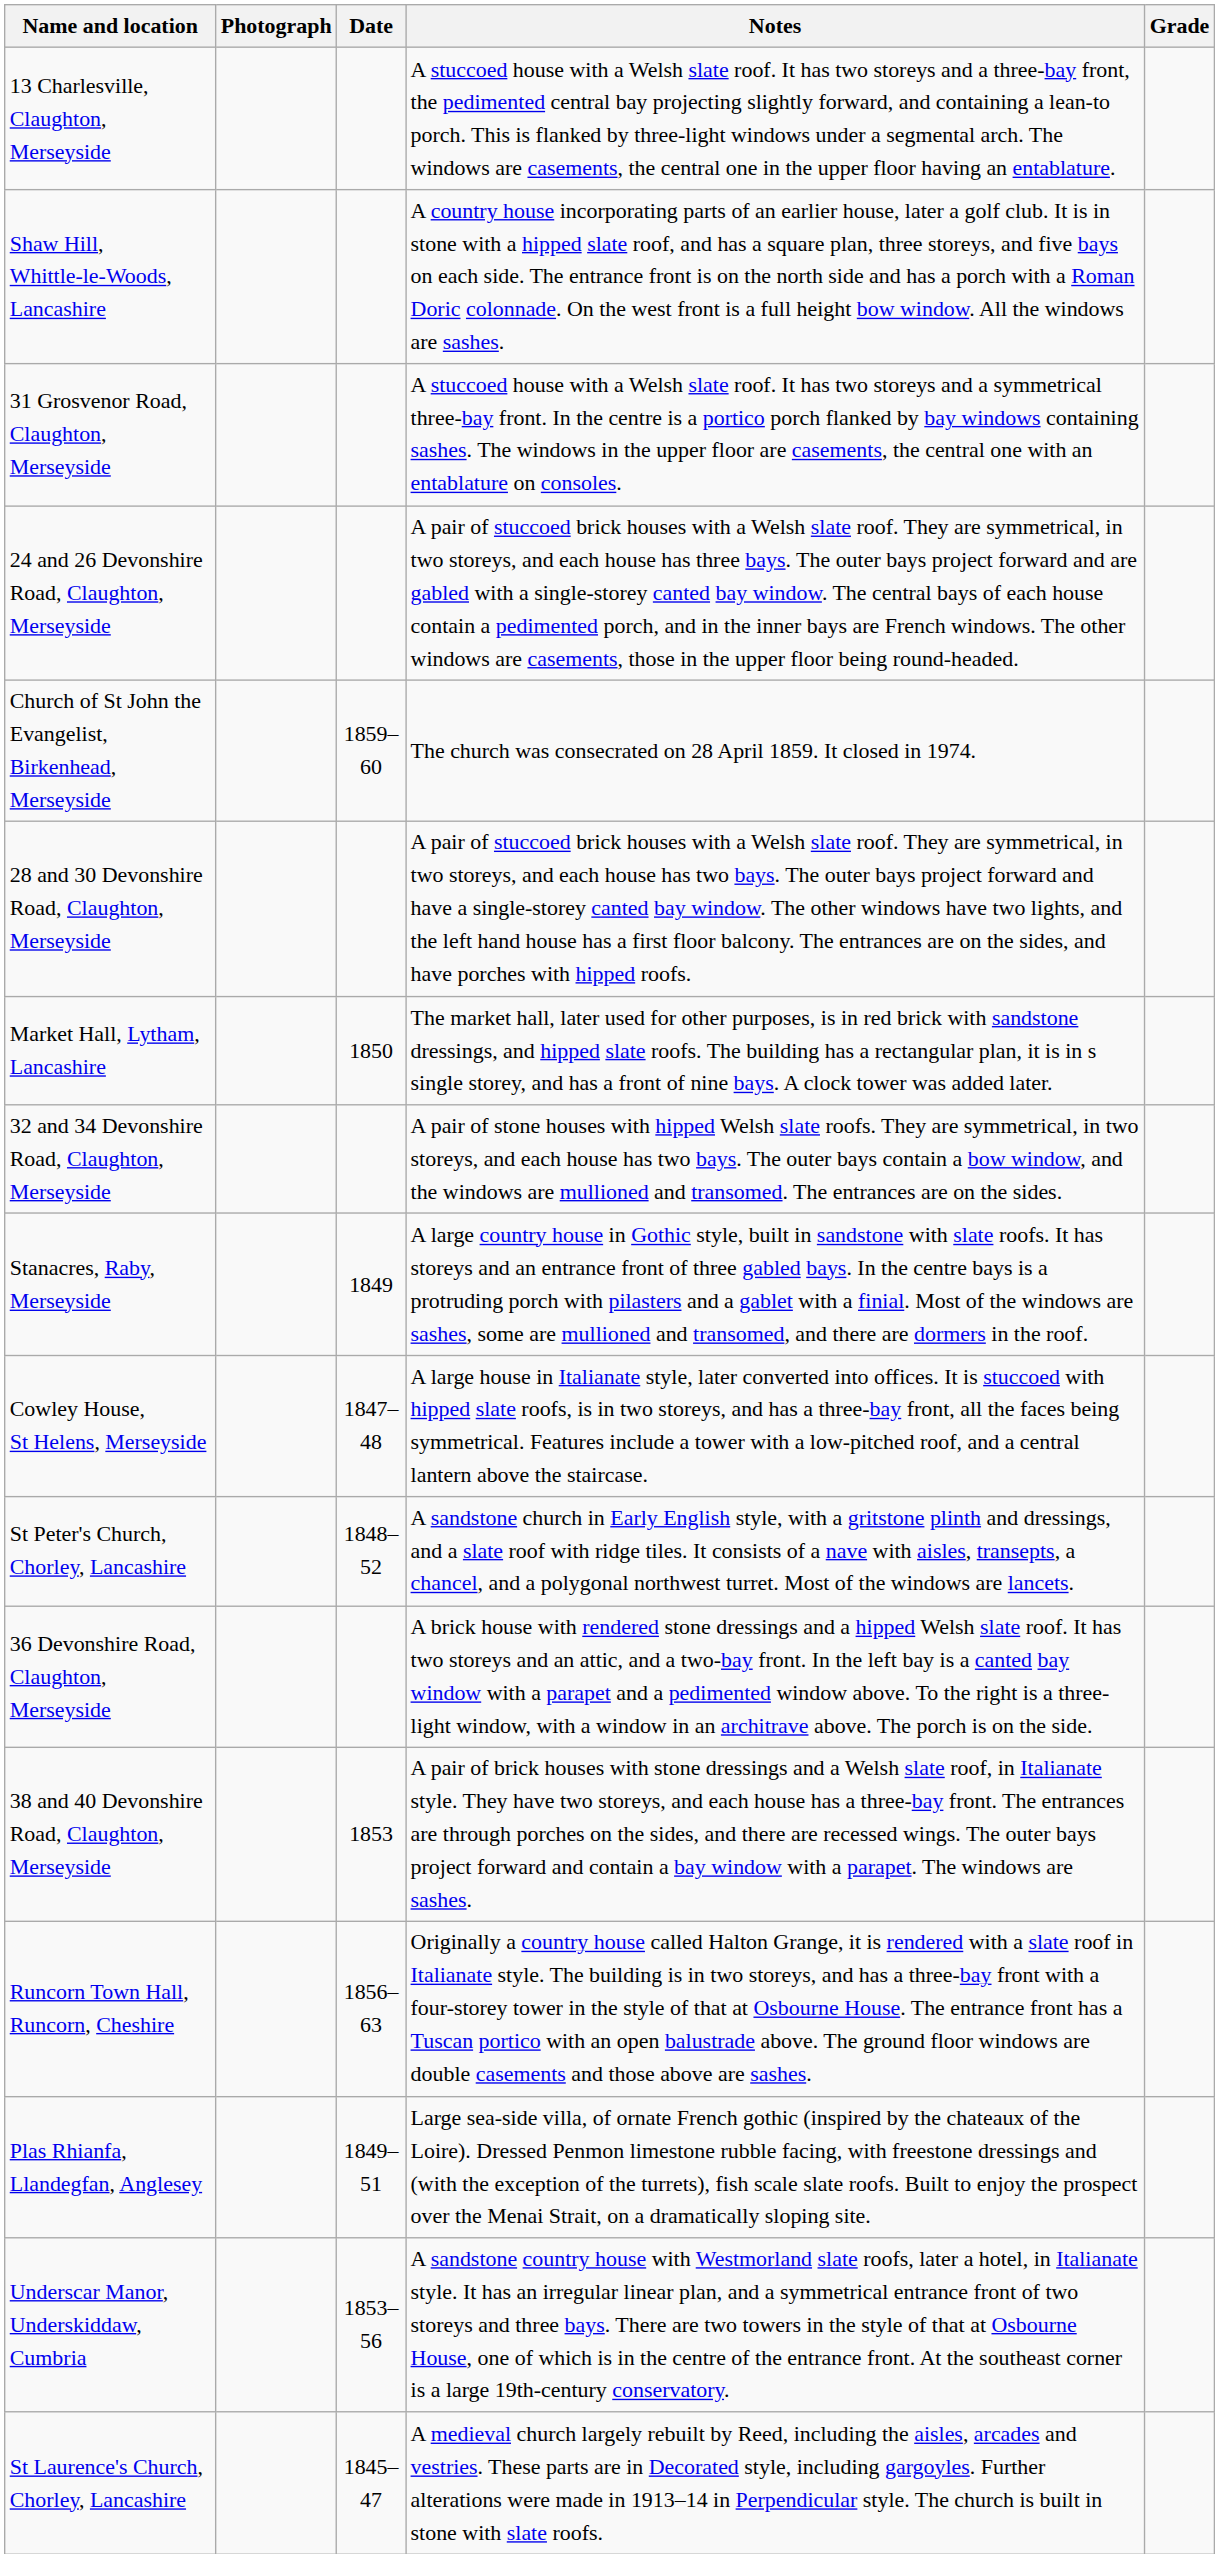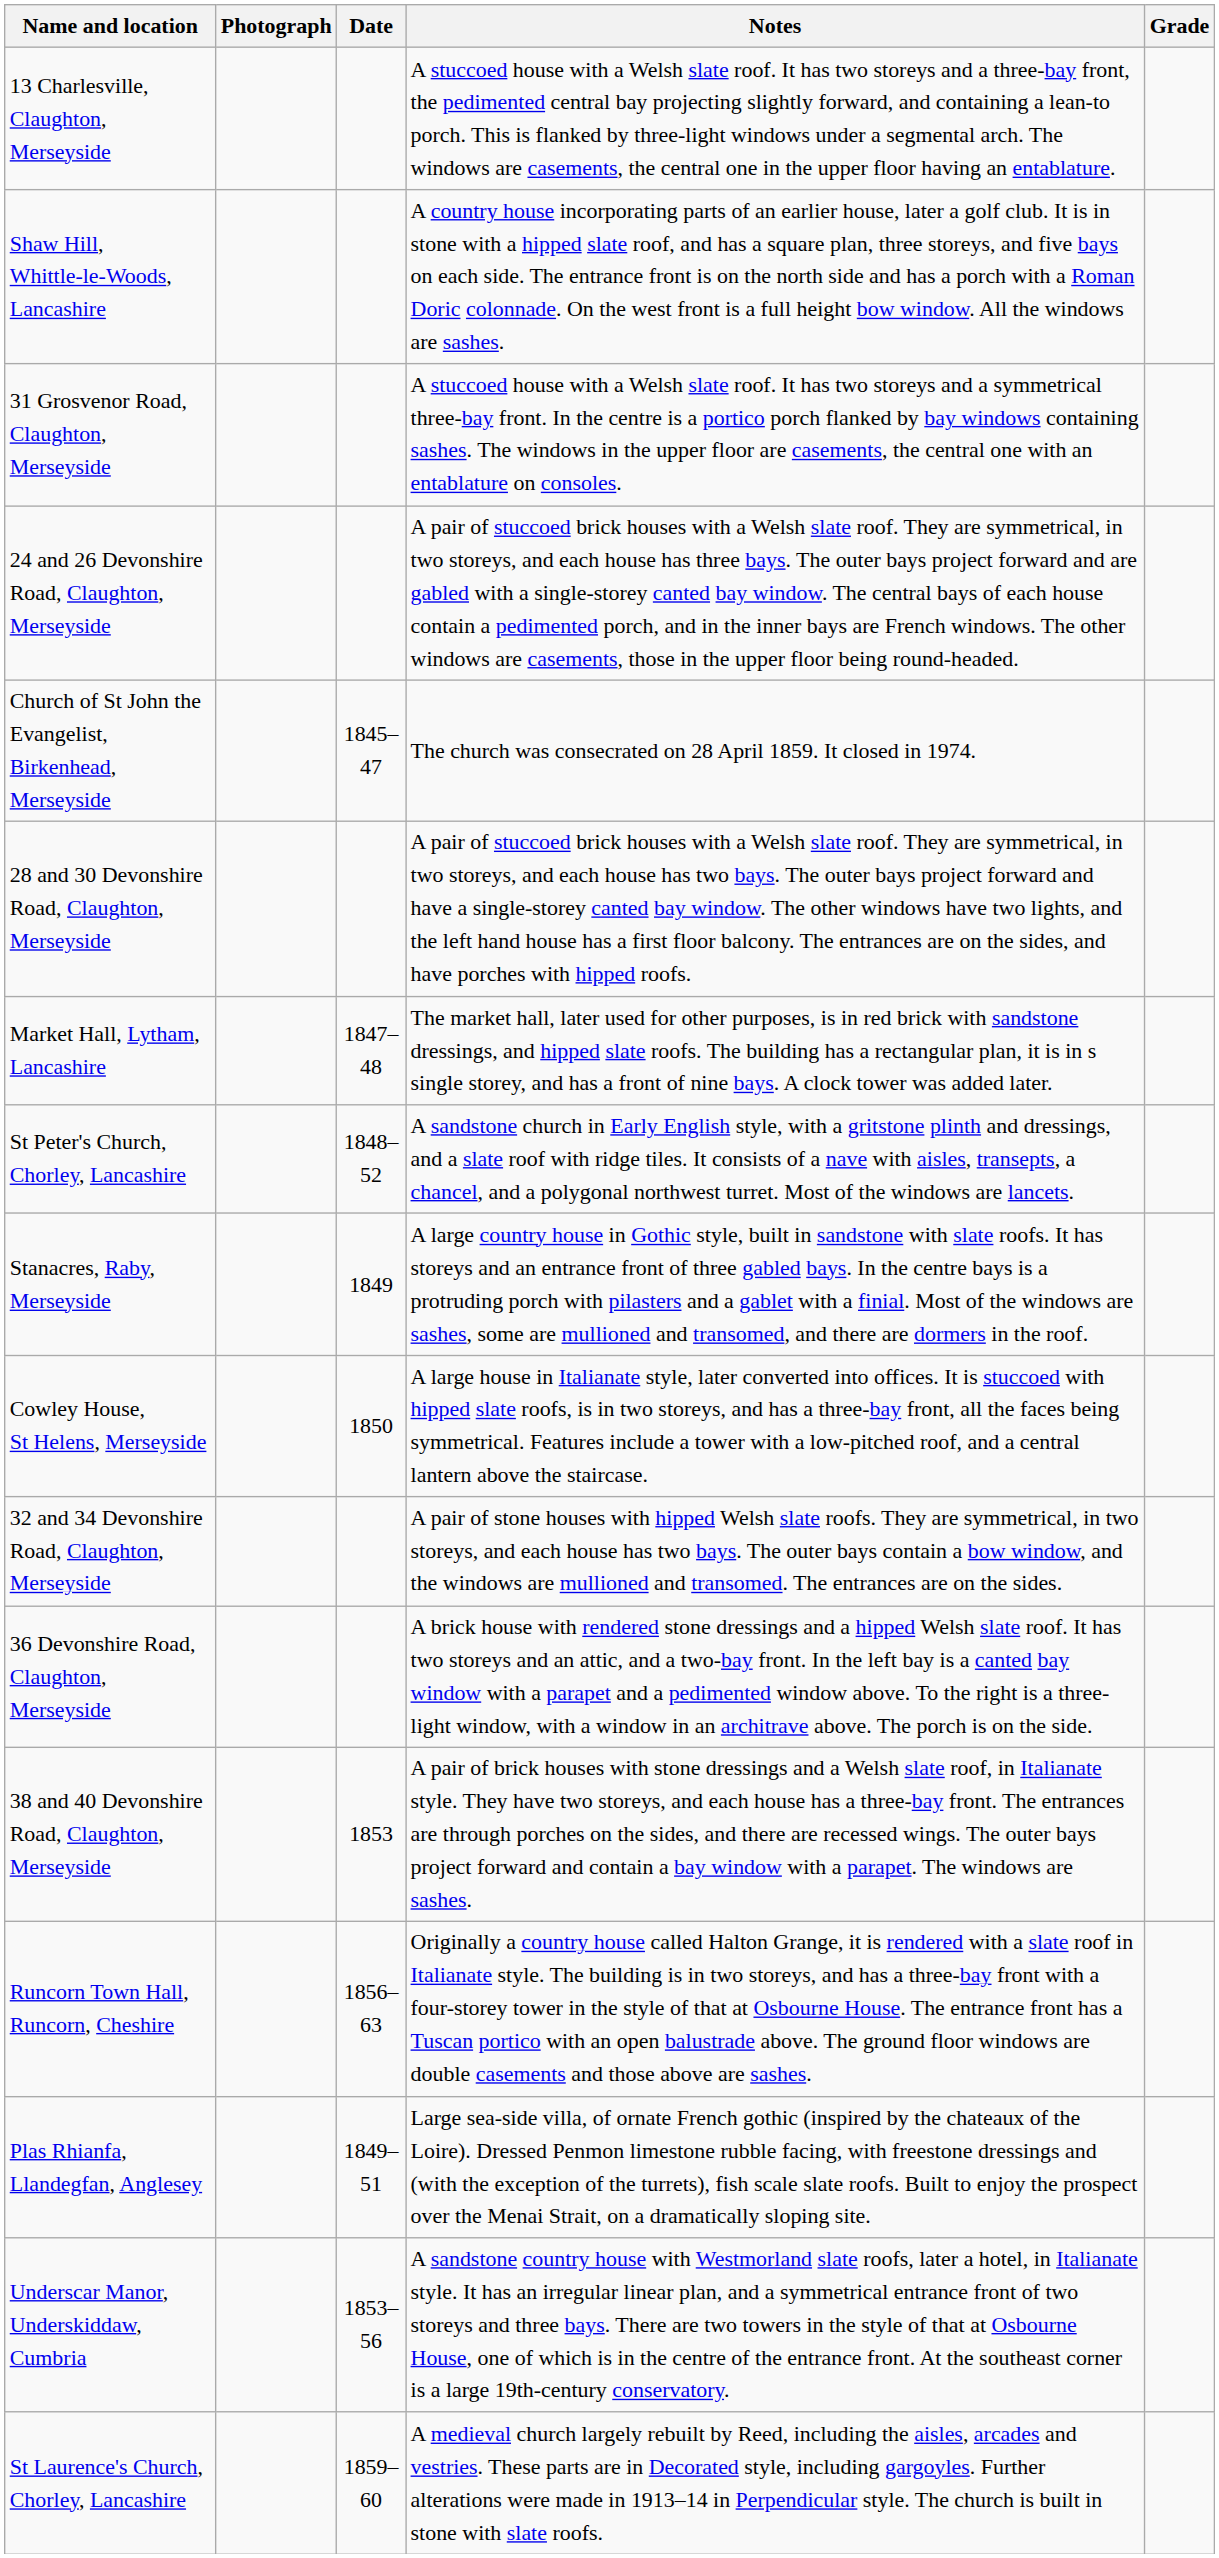 <table class="wikitable sortable plainrowheaders" style="width:100%;border:0px;text-align:left;line-height:150%;">
 <tr>
 <th style="col" style="width:150px">Name and location</th>
 <th style="col" style="width:100px" class="unsortable">Photograph</th>
 <th style="col" style="width:80px">Date</th>
 <th scope="col" class="unsortable">Notes</th>
 <th style="col" style="width:24px">Grade</th>
 </tr>
 <tr>
 <td>13 Charlesville, <a href='#'>Claughton</a>, <a href='#'>Merseyside</a><br><small></small></td>
 <td></td>
 <td align="center"></td>
 <td>A <a href='#'>stuccoed</a> house with a Welsh <a href='#'>slate</a> roof.  It has two storeys and a three-<a href='#'>bay</a> front, the <a href='#'>pedimented</a> central bay projecting slightly forward, and containing a lean-to porch.  This is flanked by three-light windows under a segmental arch.  The windows are <a href='#'>casements</a>, the central one in the upper floor having an <a href='#'>entablature</a>.</td>
 <td align="center" ></td>
 </tr>
 <tr>
 <td><a href='#'>Shaw Hill</a>,<br><a href='#'>Whittle-le-Woods</a>, <a href='#'>Lancashire</a><br><small></small></td>
 <td></td>
 <td align="center"></td>
 <td>A <a href='#'>country house</a> incorporating parts of an earlier house, later a golf club.  It is in stone with a <a href='#'>hipped</a> <a href='#'>slate</a> roof, and has a square plan, three storeys, and five <a href='#'>bays</a> on each side.  The entrance front is on the north side and has a porch with a <a href='#'>Roman Doric</a> <a href='#'>colonnade</a>.  On the west front is a full height <a href='#'>bow window</a>.  All the windows are <a href='#'>sashes</a>.</td>
 <td align="center" ></td>
 </tr>
 <tr>
 <td>31 Grosvenor Road, <a href='#'>Claughton</a>, <a href='#'>Merseyside</a><br><small></small></td>
 <td></td>
 <td align="center"></td>
 <td>A <a href='#'>stuccoed</a> house with a Welsh <a href='#'>slate</a> roof.  It has two storeys and a symmetrical three-<a href='#'>bay</a> front.  In the centre is a <a href='#'>portico</a> porch flanked by <a href='#'>bay windows</a> containing <a href='#'>sashes</a>.  The windows in the upper floor are <a href='#'>casements</a>, the central one with an <a href='#'>entablature</a> on <a href='#'>consoles</a>.</td>
 <td align="center" ></td>
 </tr>
 <tr>
 <td>24 and 26 Devonshire Road, <a href='#'>Claughton</a>, <a href='#'>Merseyside</a><br><small></small></td>
 <td></td>
 <td align="center"></td>
 <td>A pair of <a href='#'>stuccoed</a> brick houses with a Welsh <a href='#'>slate</a> roof.  They are symmetrical, in two storeys, and each house has three <a href='#'>bays</a>.  The outer bays project forward and are <a href='#'>gabled</a> with a single-storey <a href='#'>canted</a> <a href='#'>bay window</a>.  The central bays of each house contain a <a href='#'>pedimented</a> porch, and in the inner bays are French windows.  The other windows are <a href='#'>casements</a>, those in the upper floor being round-headed.</td>
 <td align="center" ></td>
 </tr>
 <tr>
 <td>Church of St John the Evangelist, <a href='#'>Birkenhead</a>, <a href='#'>Merseyside</a></td>
 <td></td>
-<td align="center">1859–60</td>
+<td align="center">1845–47</td>
 <td>The church was consecrated on 28 April 1859.  It closed in 1974.</td>
 <td></td>
 </tr>
 <tr>
 <td>28 and 30 Devonshire Road, <a href='#'>Claughton</a>, <a href='#'>Merseyside</a><br><small></small></td>
 <td></td>
 <td align="center"></td>
 <td>A pair of <a href='#'>stuccoed</a> brick houses with a Welsh <a href='#'>slate</a> roof.  They are symmetrical, in two storeys, and each house has two <a href='#'>bays</a>.  The outer bays project forward and have a single-storey <a href='#'>canted</a> <a href='#'>bay window</a>.  The other windows have two lights, and the left hand house has a first floor balcony.  The entrances are on the sides, and have porches with <a href='#'>hipped</a> roofs.</td>
 <td align="center" ></td>
 </tr>
 <tr>
 <td>Market Hall, <a href='#'>Lytham</a>, <a href='#'>Lancashire</a><br><small></small></td>
 <td></td>
-<td align="center">1850</td>
+<td align="center">1847–48</td>
 <td>The market hall, later used for other purposes, is in red brick with <a href='#'>sandstone</a> dressings, and <a href='#'>hipped</a> <a href='#'>slate</a> roofs.  The building has a rectangular plan, it is in s single storey, and has a front of nine <a href='#'>bays</a>.  A clock tower was added later.</td>
 <td align="center" ></td>
 </tr>
 <tr>
-<td>32 and 34 Devonshire Road, <a href='#'>Claughton</a>, <a href='#'>Merseyside</a><br><small></small></td>
+<td>St Peter's Church, <a href='#'>Chorley</a>, <a href='#'>Lancashire</a><br><small></small></td>
 <td></td>
-<td align="center"></td>
-<td>A pair of stone houses with <a href='#'>hipped</a> Welsh <a href='#'>slate</a> roofs.  They are symmetrical, in two storeys, and each house has two <a href='#'>bays</a>.  The outer bays contain a <a href='#'>bow window</a>, and the windows are <a href='#'>mullioned</a> and <a href='#'>transomed</a>.  The entrances are on the sides.</td>
+<td align="center">1848–52</td>
+<td>A <a href='#'>sandstone</a> church in <a href='#'>Early English</a> style, with a <a href='#'>gritstone</a> <a href='#'>plinth</a> and dressings, and a <a href='#'>slate</a> roof with ridge tiles.  It consists of a <a href='#'>nave</a> with <a href='#'>aisles</a>, <a href='#'>transepts</a>, a <a href='#'>chancel</a>, and a polygonal northwest turret.  Most of the windows are <a href='#'>lancets</a>.</td>
 <td align="center" ></td>
 </tr>
 <tr>
 <td>Stanacres, <a href='#'>Raby</a>, <a href='#'>Merseyside</a><br><small></small></td>
 <td></td>
 <td align="center">1849</td>
 <td>A large <a href='#'>country house</a> in <a href='#'>Gothic</a> style, built in <a href='#'>sandstone</a> with <a href='#'>slate</a> roofs.  It has  storeys and an entrance front of three <a href='#'>gabled</a> <a href='#'>bays</a>.  In the centre bays is a protruding porch with <a href='#'>pilasters</a> and a <a href='#'>gablet</a> with a <a href='#'>finial</a>.  Most of the windows are <a href='#'>sashes</a>, some are <a href='#'>mullioned</a> and <a href='#'>transomed</a>, and there are <a href='#'>dormers</a> in the roof.</td>
 <td align="center" ></td>
 </tr>
 <tr>
 <td>Cowley House,<br><a href='#'>St Helens</a>, <a href='#'>Merseyside</a><br><small></small></td>
 <td></td>
-<td align="center">1847–48</td>
+<td align="center">1850</td>
 <td>A large house in <a href='#'>Italianate</a> style, later converted into offices.  It is <a href='#'>stuccoed</a> with <a href='#'>hipped</a> <a href='#'>slate</a> roofs, is in two storeys, and has a three-<a href='#'>bay</a> front, all the faces being symmetrical.  Features include a tower with a low-pitched roof, and a central lantern above the staircase.</td>
 <td align="center" ></td>
 </tr>
 <tr>
-<td>St Peter's Church, <a href='#'>Chorley</a>, <a href='#'>Lancashire</a><br><small></small></td>
+<td>32 and 34 Devonshire Road, <a href='#'>Claughton</a>, <a href='#'>Merseyside</a><br><small></small></td>
 <td></td>
-<td align="center">1848–52</td>
-<td>A <a href='#'>sandstone</a> church in <a href='#'>Early English</a> style, with a <a href='#'>gritstone</a> <a href='#'>plinth</a> and dressings, and a <a href='#'>slate</a> roof with ridge tiles.  It consists of a <a href='#'>nave</a> with <a href='#'>aisles</a>, <a href='#'>transepts</a>, a <a href='#'>chancel</a>, and a polygonal northwest turret.  Most of the windows are <a href='#'>lancets</a>.</td>
+<td align="center"></td>
+<td>A pair of stone houses with <a href='#'>hipped</a> Welsh <a href='#'>slate</a> roofs.  They are symmetrical, in two storeys, and each house has two <a href='#'>bays</a>.  The outer bays contain a <a href='#'>bow window</a>, and the windows are <a href='#'>mullioned</a> and <a href='#'>transomed</a>.  The entrances are on the sides.</td>
 <td align="center" ></td>
 </tr>
 <tr>
 <td>36 Devonshire Road, <a href='#'>Claughton</a>, <a href='#'>Merseyside</a><br><small></small></td>
 <td></td>
 <td align="center"></td>
 <td>A brick house with <a href='#'>rendered</a> stone dressings and a <a href='#'>hipped</a> Welsh <a href='#'>slate</a> roof.  It has two storeys and an attic, and a two-<a href='#'>bay</a> front.  In the left bay is a <a href='#'>canted</a> <a href='#'>bay window</a> with a <a href='#'>parapet</a> and a <a href='#'>pedimented</a> window above.  To the right is a three-light window, with a window in an <a href='#'>architrave</a> above.  The porch is on the side.</td>
 <td align="center" ></td>
 </tr>
 <tr>
 <td>38 and 40 Devonshire Road, <a href='#'>Claughton</a>, <a href='#'>Merseyside</a><br><small></small></td>
 <td></td>
 <td align="center">1853</td>
 <td>A pair of brick houses with stone dressings and a  Welsh <a href='#'>slate</a> roof, in <a href='#'>Italianate</a> style.  They have two storeys, and each house has a three-<a href='#'>bay</a> front.  The entrances are through porches on the sides, and there are recessed wings.  The outer bays project forward and contain a <a href='#'>bay window</a> with a <a href='#'>parapet</a>.  The windows are <a href='#'>sashes</a>.</td>
 <td align="center" ></td>
 </tr>
 <tr>
 <td><a href='#'>Runcorn Town Hall</a>, <a href='#'>Runcorn</a>, <a href='#'>Cheshire</a><br><small></small></td>
 <td></td>
 <td align="center">1856–63</td>
 <td>Originally a <a href='#'>country house</a> called Halton Grange, it is <a href='#'>rendered</a> with a <a href='#'>slate</a> roof in <a href='#'>Italianate</a> style.  The building is in two storeys, and has a three-<a href='#'>bay</a> front with a four-storey tower in the style of that at <a href='#'>Osbourne House</a>.  The entrance front has a <a href='#'>Tuscan</a> <a href='#'>portico</a> with an open <a href='#'>balustrade</a> above.  The ground floor windows are double <a href='#'>casements</a> and those above are <a href='#'>sashes</a>.</td>
 <td align="center" ></td>
 </tr>
 <tr>
 <td><a href='#'>Plas Rhianfa</a>, <a href='#'>Llandegfan</a>, <a href='#'>Anglesey</a></td>
 <td></td>
 <td align="center">1849–51</td>
 <td>Large sea-side villa, of ornate French gothic (inspired by the chateaux of the Loire). Dressed Penmon limestone rubble facing, with freestone dressings and (with the exception of the turrets), fish scale slate roofs. Built to enjoy the prospect over the Menai Strait, on a dramatically sloping site.</td>
 <td align="center" ></td>
 </tr>
 <tr>
 <td><a href='#'>Underscar Manor</a>, <a href='#'>Underskiddaw</a>, <a href='#'>Cumbria</a><br><small></small></td>
 <td></td>
 <td align="center">1853–56</td>
 <td>A <a href='#'>sandstone</a> <a href='#'>country house</a> with <a href='#'>Westmorland</a> <a href='#'>slate</a> roofs, later a hotel, in <a href='#'>Italianate</a> style.  It has an irregular linear plan, and a symmetrical entrance front of two storeys and three <a href='#'>bays</a>.  There are two towers in the style of that at <a href='#'>Osbourne House</a>, one of which is in the centre of the entrance front.  At the southeast corner is a large 19th-century <a href='#'>conservatory</a>.</td>
 <td align="center" ></td>
 </tr>
 <tr>
 <td><a href='#'>St Laurence's Church</a>, <a href='#'>Chorley</a>, <a href='#'>Lancashire</a><br><small></small></td>
 <td></td>
-<td align="center">1845–47</td>
+<td align="center">1859–60</td>
 <td>A <a href='#'>medieval</a> church largely rebuilt by Reed, including the <a href='#'>aisles</a>, <a href='#'>arcades</a> and <a href='#'>vestries</a>.  These parts are in <a href='#'>Decorated</a> style, including <a href='#'>gargoyles</a>.  Further alterations were made in 1913–14 in <a href='#'>Perpendicular</a> style.  The church is built in stone with <a href='#'>slate</a> roofs.</td>
 <td align="center" ></td>
 </tr>
 <tr>
 </tr>
 </table>
